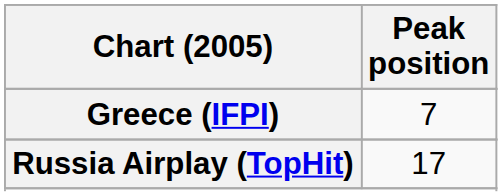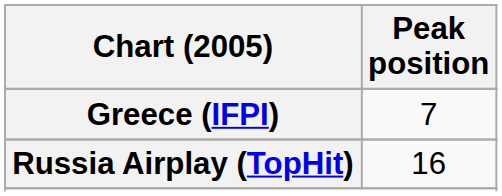 <table class="wikitable sortable plainrowheaders" style="text-align:center">
 <tr>
 <th>Chart (2005)</th>
 <th>Peak<br>position</th>
 </tr>
 <tr>
 </tr>
 <tr>
 </tr>
 <tr>
 </tr>
 <tr>
 </tr>
 <tr>
 </tr>
 <tr>
 </tr>
 <tr>
 </tr>
 <tr>
 <th scope="row">Greece (<a href='#'>IFPI</a>)</th>
 <td>7</td>
 </tr>
 <tr>
 </tr>
 <tr>
 </tr>
 <tr>
 </tr>
 <tr>
 </tr>
 <tr>
 </tr>
 <tr>
 <th scope="row">Russia Airplay (<a href='#'>TopHit</a>)</th>
-<td>17</td>
+<td>16</td>
 </tr>
 <tr>
 </tr>
 <tr>
 </tr>
 <tr>
 </tr>
 </table>
